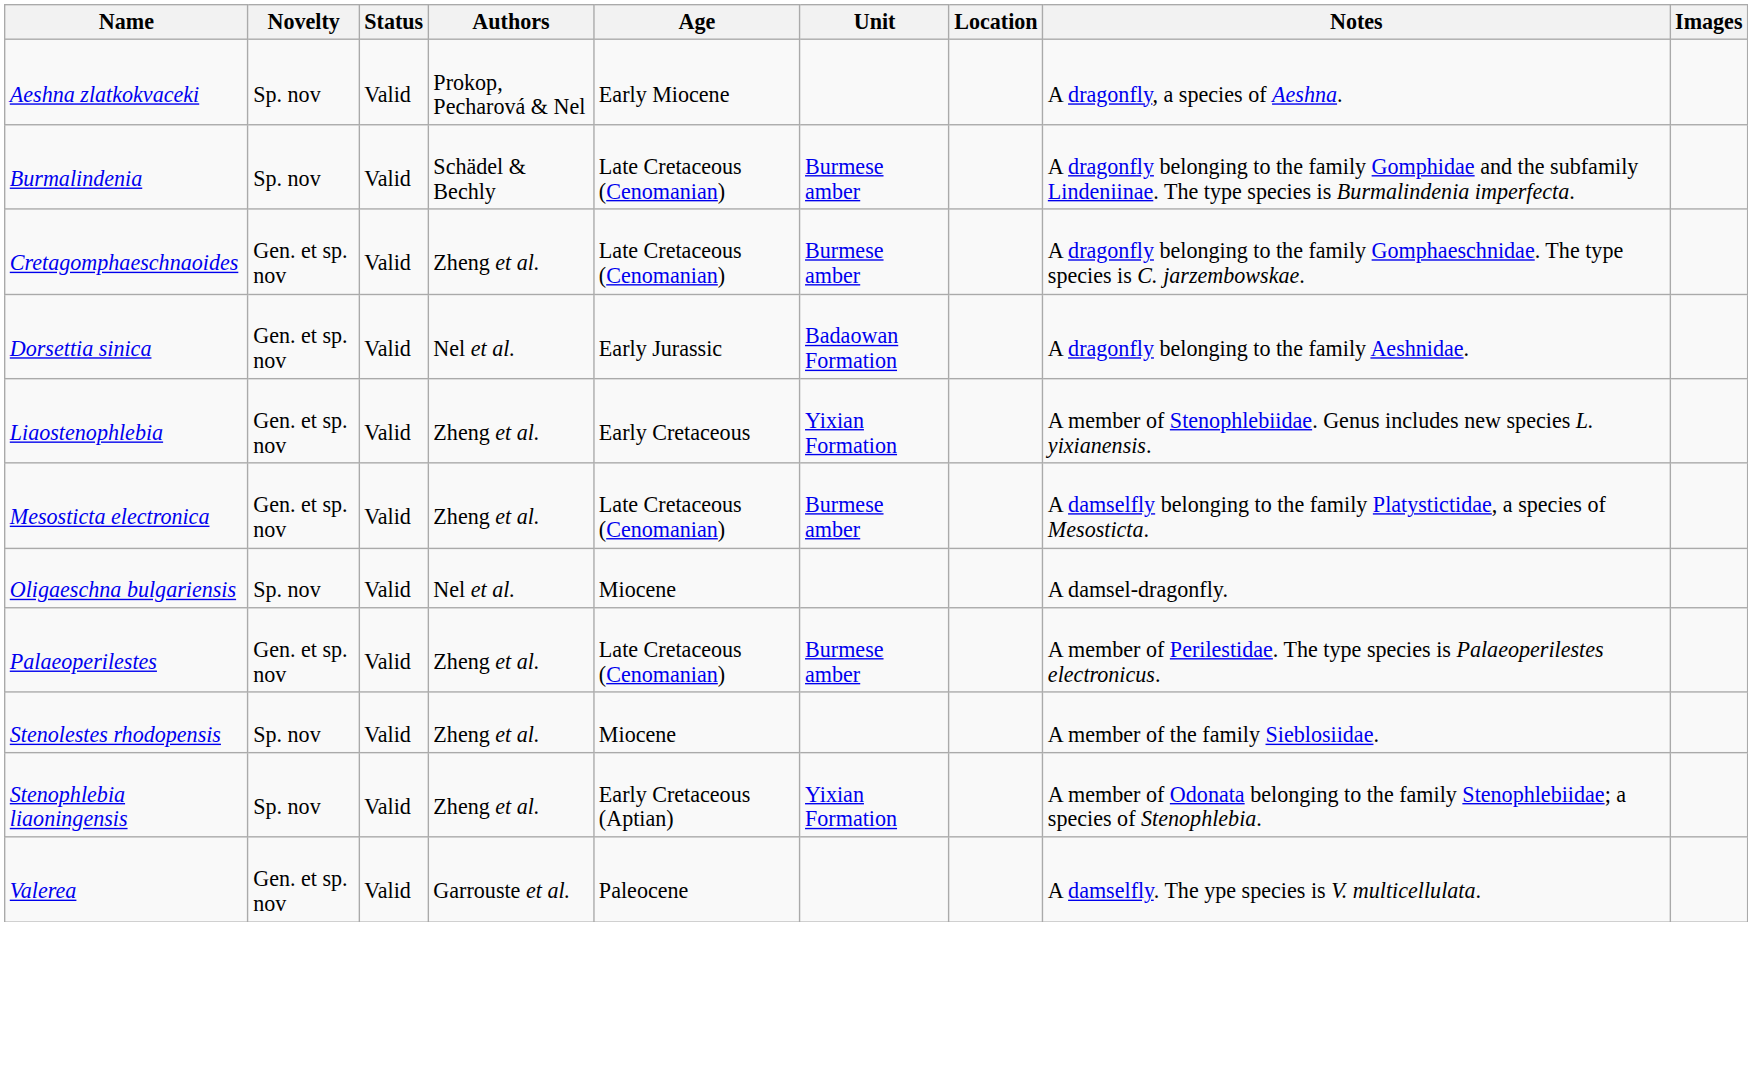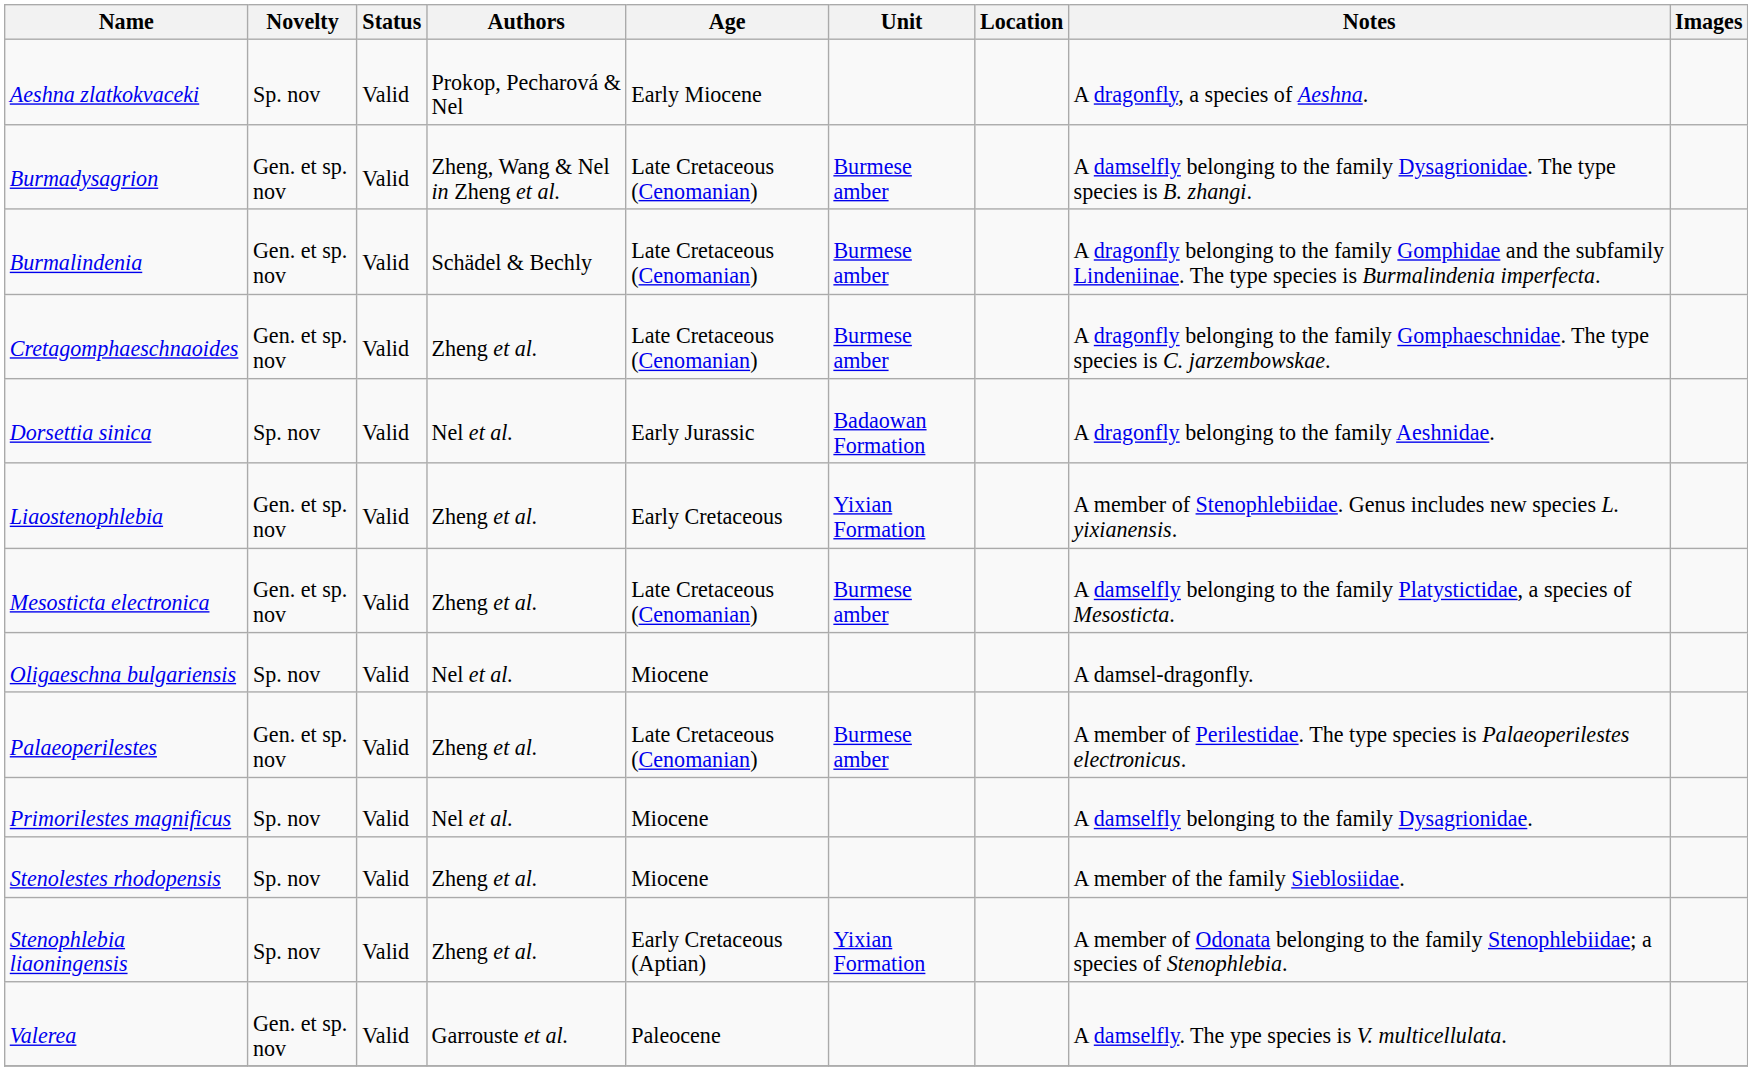 <table class="wikitable sortable" align="center" width="100%">
 <tr>
 <th>Name</th>
 <th>Novelty</th>
 <th>Status</th>
 <th>Authors</th>
 <th>Age</th>
 <th>Unit</th>
 <th>Location</th>
 <th>Notes</th>
 <th>Images</th>
 </tr>
 <tr>
 <td><br><em><a href='#'>Aeshna zlatkokvaceki</a></em></td>
 <td><br>Sp. nov</td>
 <td><br>Valid</td>
 <td><br>Prokop, Pecharová & Nel</td>
 <td><br>Early Miocene</td>
 <td></td>
 <td><br></td>
 <td><br>A <a href='#'>dragonfly</a>, a species of <em><a href='#'>Aeshna</a></em>.</td>
 <td></td>
 </tr>
 <tr>
+<td><br><em><a href='#'>Burmadysagrion</a></em></td>
+<td><br>Gen. et sp. nov</td>
+<td><br>Valid</td>
+<td><br>Zheng, Wang & Nel <em>in</em> Zheng <em>et al.</em></td>
+<td><br>Late Cretaceous (<a href='#'>Cenomanian</a>)</td>
+<td><br><a href='#'>Burmese amber</a></td>
+<td><br></td>
+<td><br>A <a href='#'>damselfly</a> belonging to the family <a href='#'>Dysagrionidae</a>. The type species is <em>B. zhangi</em>.</td>
+<td></td>
+</tr>
+<tr>
 <td><br><em><a href='#'>Burmalindenia</a></em></td>
-<td><br>Sp. nov</td>
+<td><br>Gen. et sp. nov</td>
 <td><br>Valid</td>
 <td><br>Schädel & Bechly</td>
 <td><br>Late Cretaceous (<a href='#'>Cenomanian</a>)</td>
 <td><br><a href='#'>Burmese amber</a></td>
 <td><br></td>
 <td><br>A <a href='#'>dragonfly</a> belonging to the family <a href='#'>Gomphidae</a> and the subfamily <a href='#'>Lindeniinae</a>. The type species is <em>Burmalindenia imperfecta</em>.</td>
 <td><br></td>
 </tr>
 <tr>
 <td><br><em><a href='#'>Cretagomphaeschnaoides</a></em></td>
 <td><br>Gen. et sp. nov</td>
 <td><br>Valid</td>
 <td><br>Zheng <em>et al.</em></td>
 <td><br>Late Cretaceous (<a href='#'>Cenomanian</a>)</td>
 <td><br><a href='#'>Burmese amber</a></td>
 <td><br></td>
 <td><br>A <a href='#'>dragonfly</a> belonging to the family <a href='#'>Gomphaeschnidae</a>. The type species is <em>C. jarzembowskae</em>.</td>
 <td></td>
 </tr>
 <tr>
 <td><br><em><a href='#'>Dorsettia sinica</a></em></td>
-<td><br>Gen. et sp. nov</td>
+<td><br>Sp. nov</td>
 <td><br>Valid</td>
 <td><br>Nel <em>et al.</em></td>
 <td><br>Early Jurassic</td>
 <td><br><a href='#'>Badaowan Formation</a></td>
 <td><br></td>
 <td><br>A <a href='#'>dragonfly</a> belonging to the family <a href='#'>Aeshnidae</a>.</td>
 <td></td>
 </tr>
 <tr>
 <td><br><em><a href='#'>Liaostenophlebia</a></em></td>
 <td><br>Gen. et sp. nov</td>
 <td><br>Valid</td>
 <td><br>Zheng <em>et al.</em></td>
 <td><br>Early Cretaceous</td>
 <td><br><a href='#'>Yixian Formation</a></td>
 <td><br></td>
 <td><br>A member of <a href='#'>Stenophlebiidae</a>. Genus includes new species <em>L. yixianensis</em>.</td>
 <td></td>
 </tr>
 <tr>
 <td><br><em><a href='#'>Mesosticta electronica</a></em></td>
 <td><br>Gen. et sp. nov</td>
 <td><br>Valid</td>
 <td><br>Zheng <em>et al.</em></td>
 <td><br>Late Cretaceous (<a href='#'>Cenomanian</a>)</td>
 <td><br><a href='#'>Burmese amber</a></td>
 <td><br></td>
 <td><br>A <a href='#'>damselfly</a> belonging to the family <a href='#'>Platystictidae</a>, a species of <em>Mesosticta</em>.</td>
 <td></td>
 </tr>
 <tr>
 <td><br><em><a href='#'>Oligaeschna bulgariensis</a></em></td>
 <td><br>Sp. nov</td>
 <td><br>Valid</td>
 <td><br>Nel <em>et al.</em></td>
 <td><br>Miocene</td>
 <td></td>
 <td><br></td>
 <td><br>A damsel-dragonfly.</td>
 <td></td>
 </tr>
 <tr>
 <td><br><em><a href='#'>Palaeoperilestes</a></em></td>
 <td><br>Gen. et sp. nov</td>
 <td><br>Valid</td>
 <td><br>Zheng <em>et al.</em></td>
 <td><br>Late Cretaceous (<a href='#'>Cenomanian</a>)</td>
 <td><br><a href='#'>Burmese amber</a></td>
 <td><br></td>
 <td><br>A member of <a href='#'>Perilestidae</a>. The type species is <em>Palaeoperilestes electronicus</em>.</td>
 <td></td>
 </tr>
 <tr>
+<td><br><em><a href='#'>Primorilestes magnificus</a></em></td>
+<td><br>Sp. nov</td>
+<td><br>Valid</td>
+<td><br>Nel <em>et al.</em></td>
+<td><br>Miocene</td>
+<td></td>
+<td><br></td>
+<td><br>A <a href='#'>damselfly</a> belonging to the family <a href='#'>Dysagrionidae</a>.</td>
+<td></td>
+</tr>
+<tr>
 <td><br><em><a href='#'>Stenolestes rhodopensis</a></em></td>
 <td><br>Sp. nov</td>
 <td><br>Valid</td>
 <td><br>Zheng <em>et al.</em></td>
 <td><br>Miocene</td>
 <td></td>
 <td><br></td>
 <td><br>A member of the family <a href='#'>Sieblosiidae</a>.</td>
 <td></td>
 </tr>
 <tr>
 <td><br><em><a href='#'>Stenophlebia liaoningensis</a></em></td>
 <td><br>Sp. nov</td>
 <td><br>Valid</td>
 <td><br>Zheng <em>et al.</em></td>
 <td><br>Early Cretaceous (Aptian)</td>
 <td><br><a href='#'>Yixian Formation</a></td>
 <td><br></td>
 <td><br>A member of <a href='#'>Odonata</a> belonging to the family <a href='#'>Stenophlebiidae</a>; a species of <em>Stenophlebia</em>.</td>
 <td></td>
 </tr>
 <tr>
 <td><br><em><a href='#'>Valerea</a></em></td>
 <td><br>Gen. et sp. nov</td>
 <td><br>Valid</td>
 <td><br>Garrouste <em>et al.</em></td>
 <td><br>Paleocene</td>
 <td></td>
 <td><br></td>
 <td><br>A <a href='#'>damselfly</a>. The ype species is <em>V. multicellulata</em>.</td>
 <td></td>
 </tr>
 <tr>
 </tr>
 </table>
